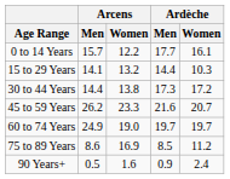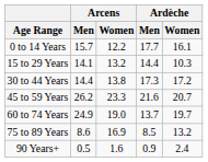 <table class="wikitable" style="text-align:center;">
 <tr>
 <th></th>
 <th colspan=2><strong>Arcens</strong></th>
 <th colspan=2><strong>Ardèche</strong></th>
 </tr>
 <tr>
 <th><strong>Age Range</strong></th>
 <th><strong>Men</strong></th>
 <th><strong>Women</strong></th>
 <th><strong>Men</strong></th>
 <th><strong>Women</strong></th>
 </tr>
 <tr>
 <td>0 to 14 Years</td>
 <td>15.7</td>
 <td>12.2</td>
 <td>17.7</td>
 <td>16.1</td>
 </tr>
 <tr>
 <td>15 to 29 Years</td>
 <td>14.1</td>
 <td>13.2</td>
 <td>14.4</td>
 <td>10.3</td>
 </tr>
 <tr>
 <td>30 to 44 Years</td>
 <td>14.4</td>
 <td>13.8</td>
 <td>17.3</td>
 <td>17.2</td>
 </tr>
 <tr>
 <td>45 to 59 Years</td>
 <td>26.2</td>
 <td>23.3</td>
 <td>21.6</td>
 <td>20.7</td>
 </tr>
 <tr>
 <td>60 to 74 Years</td>
 <td>24.9</td>
 <td>19.0</td>
-<td>19.7</td>
+<td>13.7</td>
 <td>19.7</td>
 </tr>
 <tr>
 <td>75 to 89 Years</td>
 <td>8.6</td>
 <td>16.9</td>
 <td>8.5</td>
-<td>11.2</td>
+<td>13.2</td>
 </tr>
 <tr>
 <td>90 Years+</td>
 <td>0.5</td>
 <td>1.6</td>
 <td>0.9</td>
 <td>2.4</td>
 </tr>
 </table>
